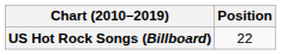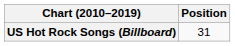 <table class="wikitable plainrowheaders" style="text-align:center">
 <tr>
 <th scope="col">Chart (2010–2019)</th>
 <th scope="col">Position</th>
 </tr>
 <tr>
 <th scope="row">US Hot Rock Songs (<em>Billboard</em>)</th>
-<td>22</td>
+<td>31</td>
 </tr>
 </table>
